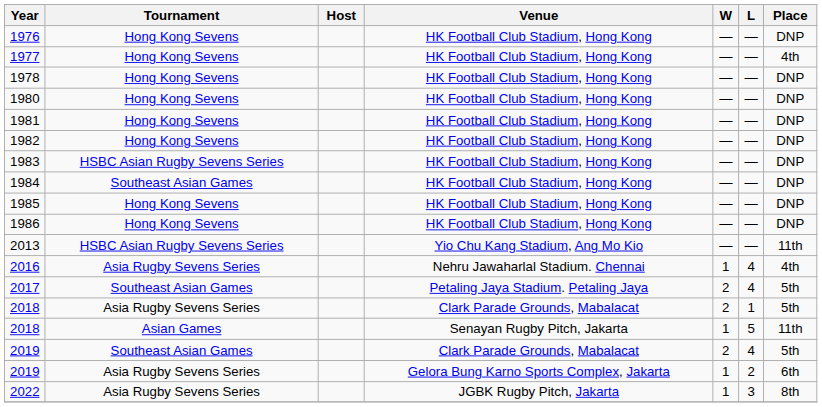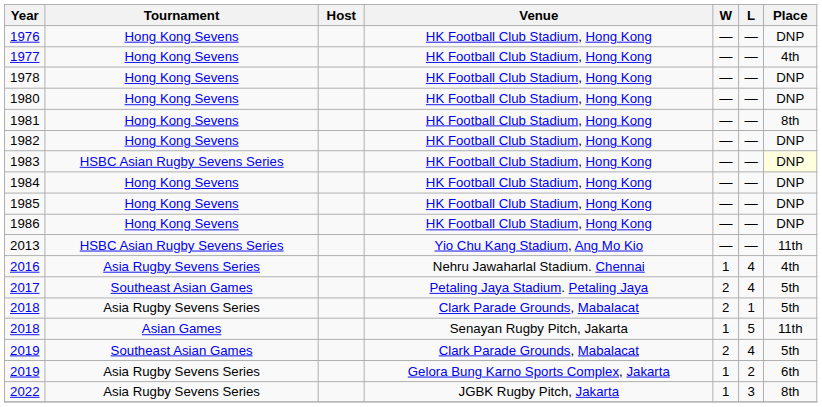 <table class="wikitable" style="font-size:90%; width: 100%; text-align: center;">
 <tr>
 <th width=5%>Year</th>
 <th>Tournament</th>
 <th>Host</th>
 <th>Venue</th>
 <th>W</th>
 <th>L</th>
 <th>Place</th>
 </tr>
 <tr>
 <td><a href='#'>1976</a></td>
 <td><a href='#'>Hong Kong Sevens</a></td>
 <td> </td>
 <td><a href='#'>HK Football Club Stadium</a>, <a href='#'>Hong Kong</a></td>
 <td>―</td>
 <td>―</td>
 <td>DNP</td>
 </tr>
 <tr>
 <td><a href='#'>1977</a></td>
 <td><a href='#'>Hong Kong Sevens</a></td>
 <td> </td>
 <td><a href='#'>HK Football Club Stadium</a>, <a href='#'>Hong Kong</a></td>
 <td>―</td>
 <td>―</td>
 <td>4th</td>
 </tr>
 <tr>
 <td>1978</td>
 <td><a href='#'>Hong Kong Sevens</a></td>
 <td> </td>
 <td><a href='#'>HK Football Club Stadium</a>, <a href='#'>Hong Kong</a></td>
 <td>―</td>
 <td>―</td>
 <td>DNP</td>
 </tr>
 <tr>
 <td>1980</td>
 <td><a href='#'>Hong Kong Sevens</a></td>
 <td> </td>
 <td><a href='#'>HK Football Club Stadium</a>, <a href='#'>Hong Kong</a></td>
 <td>―</td>
 <td>―</td>
 <td>DNP</td>
 </tr>
 <tr>
 <td>1981</td>
 <td><a href='#'>Hong Kong Sevens</a></td>
 <td> </td>
 <td><a href='#'>HK Football Club Stadium</a>, <a href='#'>Hong Kong</a></td>
 <td>―</td>
 <td>―</td>
-<td>DNP</td>
+<td>8th</td>
 </tr>
 <tr>
 <td>1982</td>
 <td><a href='#'>Hong Kong Sevens</a></td>
 <td> </td>
 <td><a href='#'>HK Football Club Stadium</a>, <a href='#'>Hong Kong</a></td>
 <td>―</td>
 <td>―</td>
 <td>DNP</td>
 </tr>
 <tr>
 <td>1983</td>
 <td><a href='#'>HSBC Asian Rugby Sevens Series</a></td>
 <td> </td>
 <td><a href='#'>HK Football Club Stadium</a>, <a href='#'>Hong Kong</a></td>
 <td>―</td>
 <td>―</td>
-<td>DNP</td>
+<td style="background: lightyellow;">DNP</td>
 </tr>
 <tr>
 <td>1984</td>
-<td><a href='#'>Southeast Asian Games</a></td>
+<td><a href='#'>Hong Kong Sevens</a></td>
 <td> </td>
 <td><a href='#'>HK Football Club Stadium</a>, <a href='#'>Hong Kong</a></td>
 <td>―</td>
 <td>―</td>
 <td>DNP</td>
 </tr>
 <tr>
 <td>1985</td>
 <td><a href='#'>Hong Kong Sevens</a></td>
 <td> </td>
 <td><a href='#'>HK Football Club Stadium</a>, <a href='#'>Hong Kong</a></td>
 <td>―</td>
 <td>―</td>
 <td>DNP</td>
 </tr>
 <tr>
 <td>1986</td>
 <td><a href='#'>Hong Kong Sevens</a></td>
 <td> </td>
 <td><a href='#'>HK Football Club Stadium</a>, <a href='#'>Hong Kong</a></td>
 <td>―</td>
 <td>―</td>
 <td>DNP</td>
 </tr>
 <tr>
 <td>2013</td>
 <td><a href='#'>HSBC Asian Rugby Sevens Series</a></td>
 <td> </td>
 <td><a href='#'>Yio Chu Kang Stadium</a>, <a href='#'>Ang Mo Kio</a></td>
 <td>―</td>
 <td>―</td>
 <td>11th</td>
 </tr>
 <tr>
 <td><a href='#'>2016</a></td>
 <td><a href='#'>Asia Rugby Sevens Series</a></td>
 <td> </td>
 <td>Nehru Jawaharlal Stadium. <a href='#'>Chennai</a></td>
 <td>1</td>
 <td>4</td>
 <td>4th</td>
 </tr>
 <tr>
 <td><a href='#'>2017</a></td>
 <td><a href='#'>Southeast Asian Games</a></td>
 <td></td>
 <td><a href='#'>Petaling Jaya Stadium</a>. <a href='#'>Petaling Jaya</a></td>
 <td>2</td>
 <td>4</td>
 <td>5th</td>
 </tr>
 <tr>
 <td><a href='#'>2018</a></td>
 <td>Asia Rugby Sevens Series</td>
 <td></td>
 <td><a href='#'>Clark Parade Grounds</a>, <a href='#'>Mabalacat</a></td>
 <td>2</td>
 <td>1</td>
 <td>5th</td>
 </tr>
 <tr>
 <td><a href='#'>2018</a></td>
 <td><a href='#'>Asian Games</a></td>
 <td></td>
 <td>Senayan Rugby Pitch, Jakarta</td>
 <td>1</td>
 <td>5</td>
 <td>11th</td>
 </tr>
 <tr>
 <td><a href='#'>2019</a></td>
 <td><a href='#'>Southeast Asian Games</a></td>
 <td></td>
 <td><a href='#'>Clark Parade Grounds</a>, <a href='#'>Mabalacat</a></td>
 <td>2</td>
 <td>4</td>
 <td>5th</td>
 </tr>
 <tr>
 <td><a href='#'>2019</a></td>
 <td>Asia Rugby Sevens Series</td>
 <td></td>
 <td><a href='#'>Gelora Bung Karno Sports Complex</a>, <a href='#'>Jakarta</a></td>
 <td>1</td>
 <td>2</td>
 <td>6th</td>
 </tr>
 <tr>
 <td><a href='#'>2022</a></td>
 <td>Asia Rugby Sevens Series</td>
 <td></td>
 <td>JGBK Rugby Pitch, <a href='#'>Jakarta</a></td>
 <td>1</td>
 <td>3</td>
 <td>8th</td>
 </tr>
 <tr>
 </tr>
 </table>
